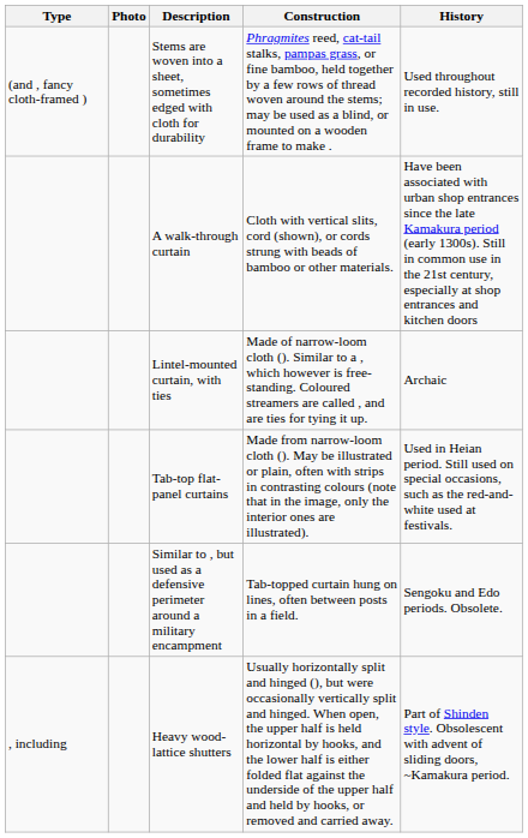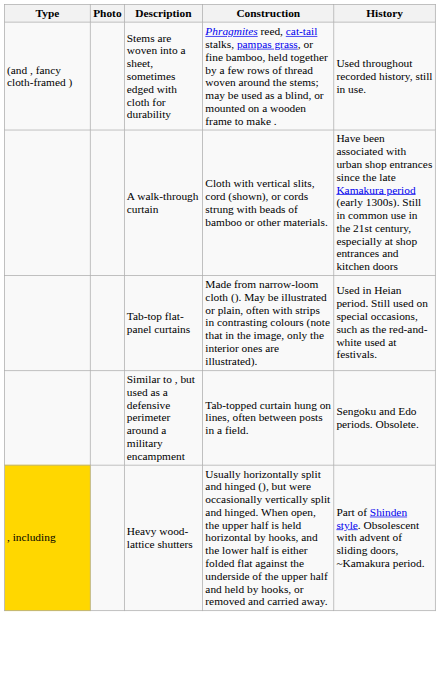 <table class="wikitable sortable">
 <tr>
 <th width=20%>Type</th>
 <th>Photo</th>
 <th>Description</th>
 <th>Construction</th>
 <th>History</th>
 </tr>
 <tr>
 <td> (and , fancy cloth-framed )</td>
 <td></td>
 <td>Stems are woven into a sheet, sometimes edged with cloth for durability</td>
 <td><em><a href='#'>Phragmites</a></em> reed, <a href='#'>cat-tail</a> stalks, <a href='#'>pampas grass</a>, or fine bamboo, held together by a few rows of thread woven around the stems; may be used as a blind, or mounted on a wooden frame to make .</td>
 <td>Used throughout recorded history, still in use.</td>
 </tr>
 <tr>
 <td></td>
 <td></td>
 <td>A walk-through curtain</td>
 <td>Cloth with vertical slits, cord (shown), or cords strung with beads of bamboo or other materials.</td>
 <td>Have been associated with urban shop entrances since the late <a href='#'>Kamakura period</a> (early 1300s). Still in common use in the 21st century, especially at shop entrances and kitchen doors</td>
 </tr>
 <tr>
 <td></td>
 <td></td>
-<td>Lintel-mounted curtain, with ties</td>
-<td>Made of narrow-loom cloth (). Similar to a , which however is free-standing. Coloured streamers are called , and are ties for tying it up.</td>
-<td>Archaic</td>
-</tr>
-<tr>
-<td></td>
-<td></td>
 <td>Tab-top flat-panel curtains</td>
 <td>Made from narrow-loom cloth (). May be illustrated or plain, often with strips in contrasting colours (note that in the image, only the interior ones are illustrated).</td>
 <td>Used in Heian period. Still used on special occasions, such as the red-and-white  used at festivals.</td>
 </tr>
 <tr>
 <td></td>
 <td></td>
 <td>Similar to , but used as a defensive perimeter around a military encampment</td>
 <td>Tab-topped curtain hung on lines, often between posts in a field.</td>
 <td>Sengoku and Edo periods. Obsolete.</td>
 </tr>
 <tr>
-<td>, including </td>
+<td style="background: gold;">, including </td>
 <td></td>
 <td>Heavy wood-lattice shutters</td>
 <td>Usually horizontally split and hinged (), but were occasionally vertically split and hinged. When open, the upper half is held horizontal by hooks, and the lower half is either folded flat against the underside of the upper half and held by hooks, or removed and carried away.</td>
 <td>Part of <a href='#'>Shinden style</a>. Obsolescent with advent of sliding doors, ~Kamakura period.</td>
 </tr>
 </table>
